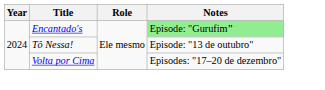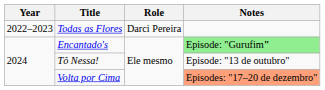 <table class="wikitable sortable">
 <tr>
 <th>Year</th>
 <th>Title</th>
 <th>Role</th>
 <th>Notes</th>
+</tr>
+<tr>
+<td>2022–2023</td>
+<td><em><a href='#'>Todas as Flores</a></em></td>
+<td>Darci Pereira</td>
+<td></td>
 </tr>
 <tr>
 <td rowspan="3">2024</td>
 <td><em><a href='#'>Encantado's</a></em></td>
 <td rowspan="3">Ele mesmo</td>
 <td style="background: lightgreen;">Episode: "Gurufim<strong>"</strong></td>
 </tr>
 <tr>
 <td><em>Tô Nessa!</em></td>
 <td>Episode: "13 de outubro"</td>
 </tr>
 <tr>
 <td><em><a href='#'>Volta por Cima</a></em></td>
-<td>Episodes: "17–20 de dezembro"</td>
+<td style="background: lightsalmon;">Episodes: "17–20 de dezembro"</td>
 </tr>
 </table>
